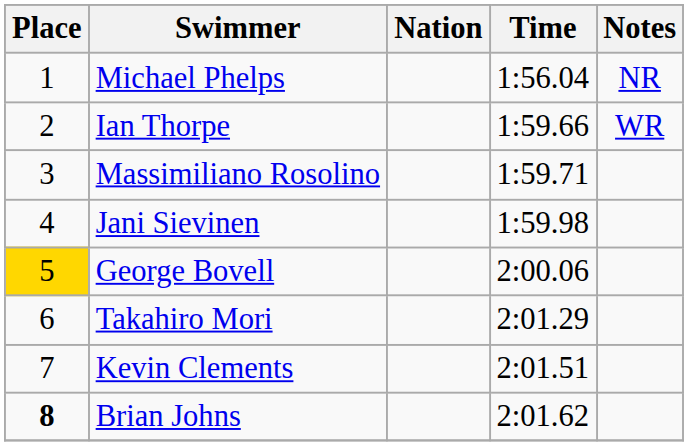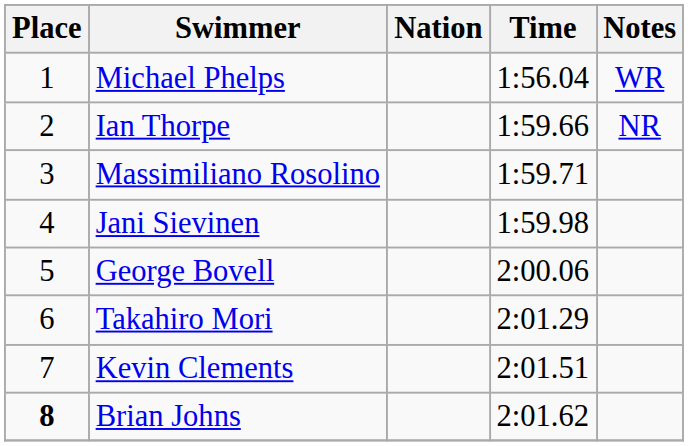 <table class="wikitable sortable" style="text-align:center">
 <tr>
 <th>Place</th>
 <th>Swimmer</th>
 <th>Nation</th>
 <th>Time</th>
 <th>Notes</th>
 </tr>
 <tr>
 <td>1</td>
 <td align=left><a href='#'>Michael Phelps</a></td>
 <td align=left></td>
 <td>1:56.04</td>
-<td><a href='#'>NR</a></td>
+<td><a href='#'>WR</a></td>
 </tr>
 <tr>
 <td>2</td>
 <td align=left><a href='#'>Ian Thorpe</a></td>
 <td align=left></td>
 <td>1:59.66</td>
-<td><a href='#'>WR</a></td>
+<td><a href='#'>NR</a></td>
 </tr>
 <tr>
 <td>3</td>
 <td align=left><a href='#'>Massimiliano Rosolino</a></td>
 <td align=left></td>
 <td>1:59.71</td>
 <td></td>
 </tr>
 <tr>
 <td>4</td>
 <td align=left><a href='#'>Jani Sievinen</a></td>
 <td align=left></td>
 <td>1:59.98</td>
 <td></td>
 </tr>
 <tr>
-<td style="background: gold;">5</td>
+<td>5</td>
 <td align=left><a href='#'>George Bovell</a></td>
 <td align=left></td>
 <td>2:00.06</td>
 <td></td>
 </tr>
 <tr>
 <td>6</td>
 <td align=left><a href='#'>Takahiro Mori</a></td>
 <td align=left></td>
 <td>2:01.29</td>
 <td></td>
 </tr>
 <tr>
 <td>7</td>
 <td align=left><a href='#'>Kevin Clements</a></td>
 <td align=left></td>
 <td>2:01.51</td>
 <td></td>
 </tr>
 <tr>
 <td><strong>8</strong></td>
 <td align=left><a href='#'>Brian Johns</a></td>
 <td align=left></td>
 <td>2:01.62</td>
 <td></td>
 </tr>
 <tr>
 </tr>
 </table>
